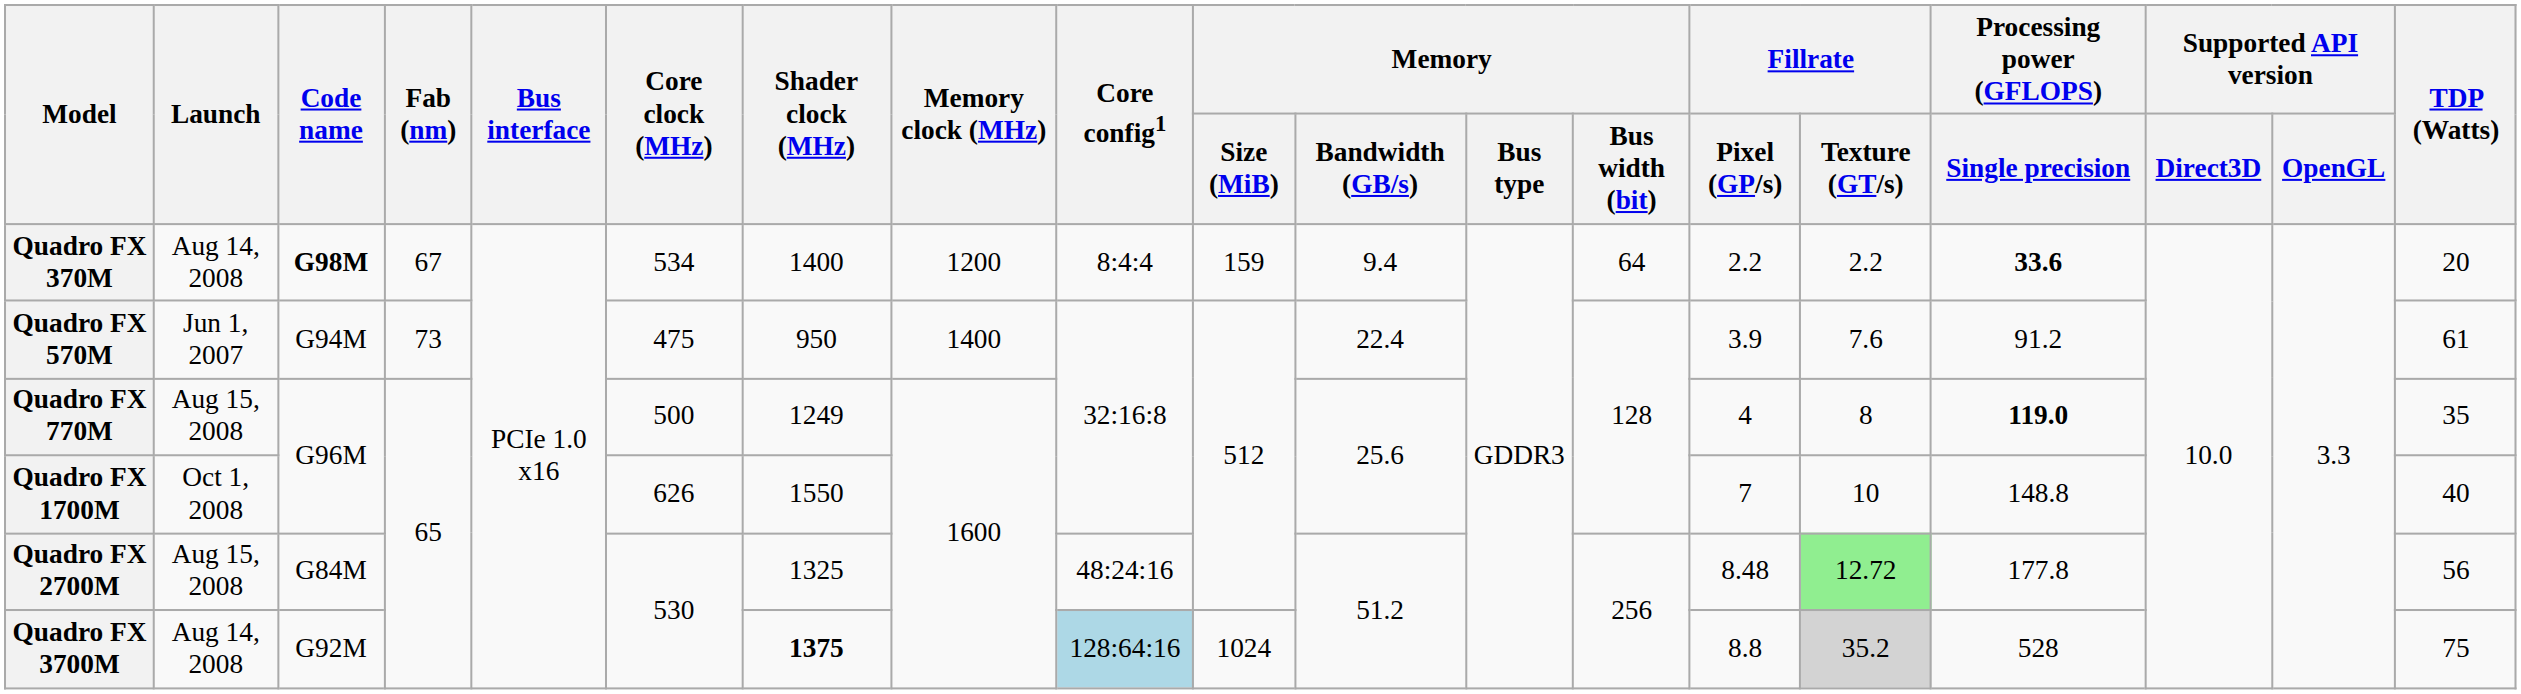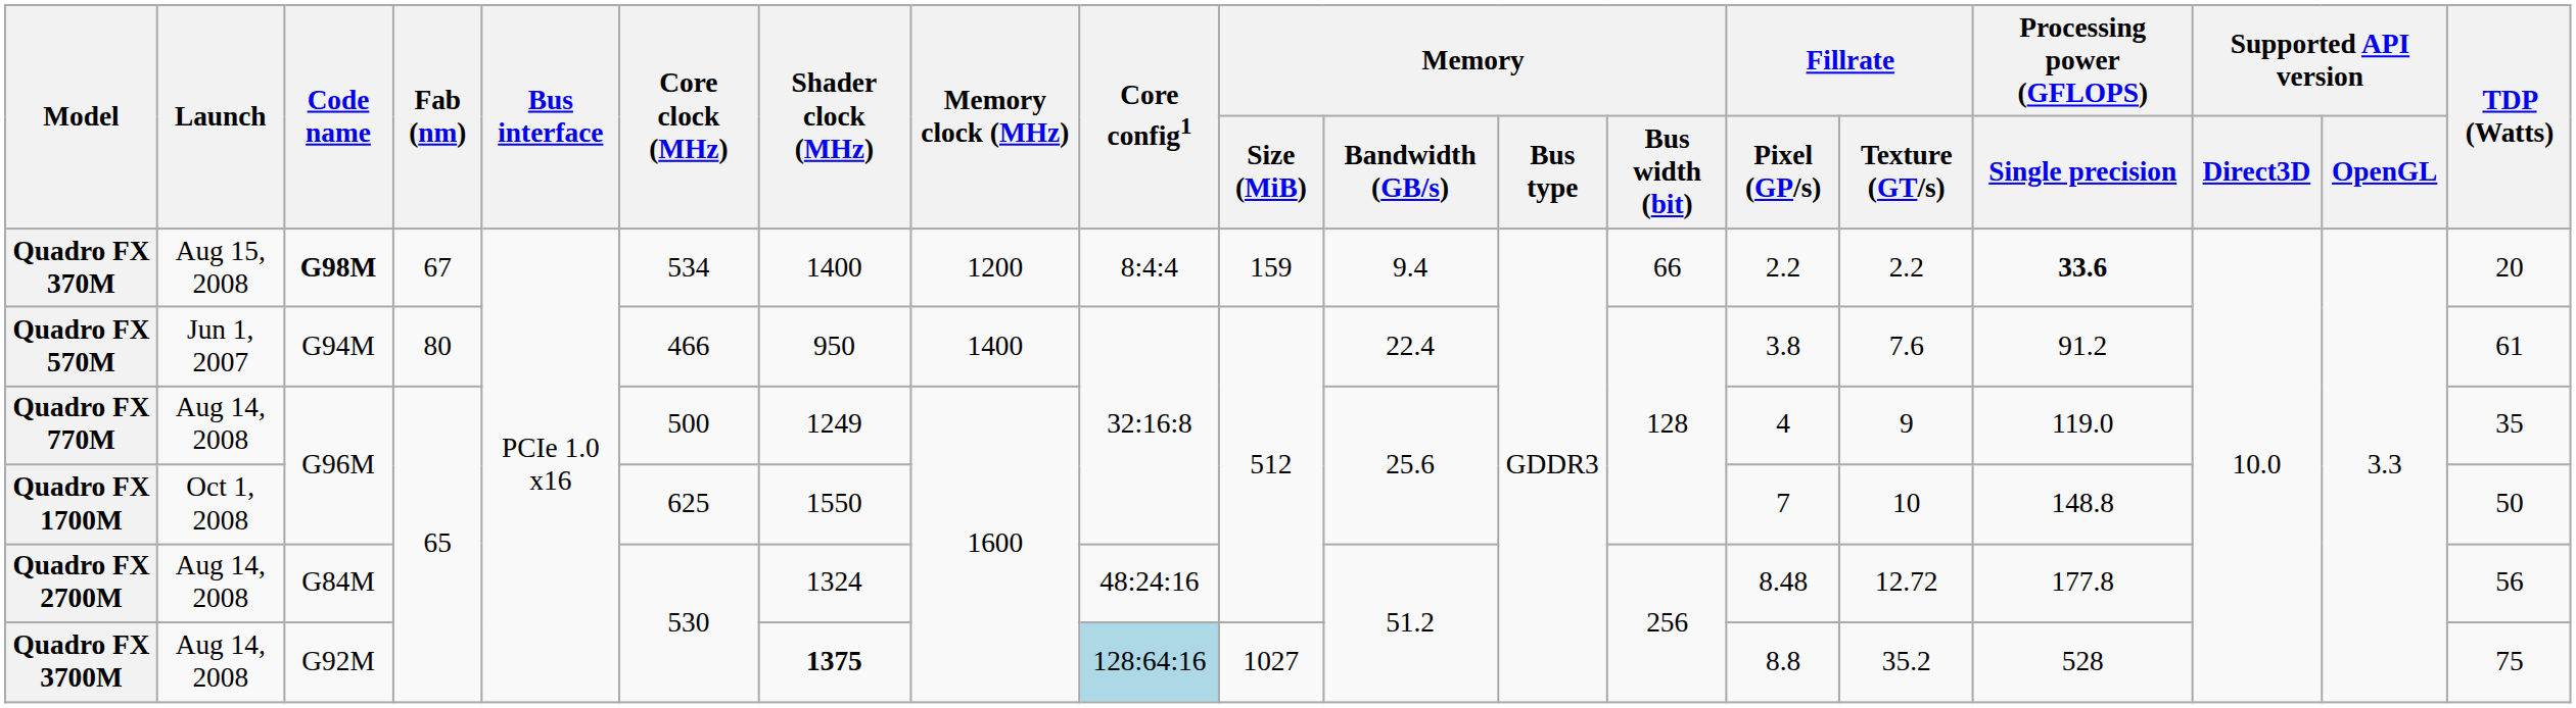 <table class="mw-datatable wikitable sortable sort-under" style="font-size:85%; text-align:center;">
 <tr>
 <th rowspan=2>Model</th>
 <th rowspan="2">Launch</th>
 <th rowspan=2><a href='#'>Code name</a></th>
 <th rowspan=2>Fab (<a href='#'>nm</a>)</th>
 <th rowspan=2><a href='#'>Bus</a> <a href='#'>interface</a></th>
 <th rowspan=2>Core clock (<a href='#'>MHz</a>)</th>
 <th rowspan=2>Shader clock (<a href='#'>MHz</a>)</th>
 <th rowspan=2>Memory clock (<a href='#'>MHz</a>)</th>
 <th rowspan="2">Core config<sup>1</sup></th>
 <th colspan=4>Memory</th>
 <th colspan="2"><a href='#'>Fillrate</a></th>
 <th>Processing power (<a href='#'>GFLOPS</a>)</th>
 <th colspan=2>Supported <a href='#'>API</a> version</th>
 <th rowspan=2><a href='#'>TDP</a> (Watts)</th>
 </tr>
 <tr>
 <th>Size (<a href='#'>MiB</a>)</th>
 <th>Bandwidth (<a href='#'>GB/s</a>)</th>
 <th>Bus type</th>
 <th>Bus width (<a href='#'>bit</a>)</th>
 <th>Pixel (<a href='#'>GP</a>/s)</th>
 <th>Texture (<a href='#'>GT</a>/s)</th>
 <th><a href='#'>Single precision</a></th>
 <th><a href='#'>Direct3D</a></th>
 <th><a href='#'>OpenGL</a></th>
 </tr>
 <tr>
 <th>Quadro FX 370M</th>
-<td>Aug 14, 2008</td>
+<td>Aug 15, 2008</td>
 <td><strong>G98M</strong></td>
 <td>67</td>
 <td rowspan="6">PCIe 1.0 x16</td>
 <td>534</td>
 <td>1400</td>
 <td>1200</td>
 <td>8:4:4</td>
 <td>159</td>
 <td>9.4</td>
 <td rowspan="6">GDDR3</td>
-<td>64</td>
+<td>66</td>
 <td>2.2</td>
 <td>2.2</td>
 <td><strong>33.6</strong></td>
 <td rowspan="6">10.0</td>
 <td rowspan="6">3.3</td>
 <td>20</td>
 </tr>
 <tr>
 <th>Quadro FX 570M</th>
 <td>Jun 1, 2007</td>
 <td>G94M</td>
-<td>73</td>
-<td>475</td>
+<td>80</td>
+<td>466</td>
 <td>950</td>
 <td>1400</td>
 <td rowspan="3">32:16:8</td>
 <td rowspan="4">512</td>
 <td>22.4</td>
 <td rowspan="3">128</td>
-<td>3.9</td>
+<td>3.8</td>
 <td>7.6</td>
 <td>91.2</td>
 <td>61</td>
 </tr>
 <tr>
 <th>Quadro FX 770M</th>
-<td>Aug 15, 2008</td>
+<td>Aug 14, 2008</td>
 <td rowspan="2">G96M</td>
 <td rowspan="4">65</td>
 <td>500</td>
 <td>1249</td>
 <td rowspan="4">1600</td>
 <td rowspan="2">25.6</td>
 <td>4</td>
-<td>8</td>
-<td><strong>119.0</strong></td>
+<td>9</td>
+<td>119.0</td>
 <td>35</td>
 </tr>
 <tr>
 <th>Quadro FX 1700M</th>
 <td>Oct 1, 2008</td>
-<td>626</td>
+<td>625</td>
 <td>1550</td>
 <td>7</td>
 <td>10</td>
 <td>148.8</td>
-<td>40</td>
+<td>50</td>
 </tr>
 <tr>
 <th>Quadro FX 2700M</th>
-<td>Aug 15, 2008</td>
+<td>Aug 14, 2008</td>
 <td>G84M</td>
 <td rowspan="2">530</td>
-<td>1325</td>
+<td>1324</td>
 <td>48:24:16</td>
 <td rowspan="2">51.2</td>
 <td rowspan="2">256</td>
 <td>8.48</td>
-<td style="background: lightgreen;">12.72</td>
+<td>12.72</td>
 <td>177.8</td>
 <td>56</td>
 </tr>
 <tr>
 <th>Quadro FX 3700M</th>
 <td>Aug 14, 2008</td>
 <td>G92M</td>
 <td><strong>1375</strong></td>
 <td style="background: lightblue;">128:64:16</td>
-<td>1024</td>
+<td>1027</td>
 <td>8.8</td>
-<td style="background: lightgrey;">35.2</td>
+<td>35.2</td>
 <td>528</td>
 <td>75</td>
 </tr>
 </table>
